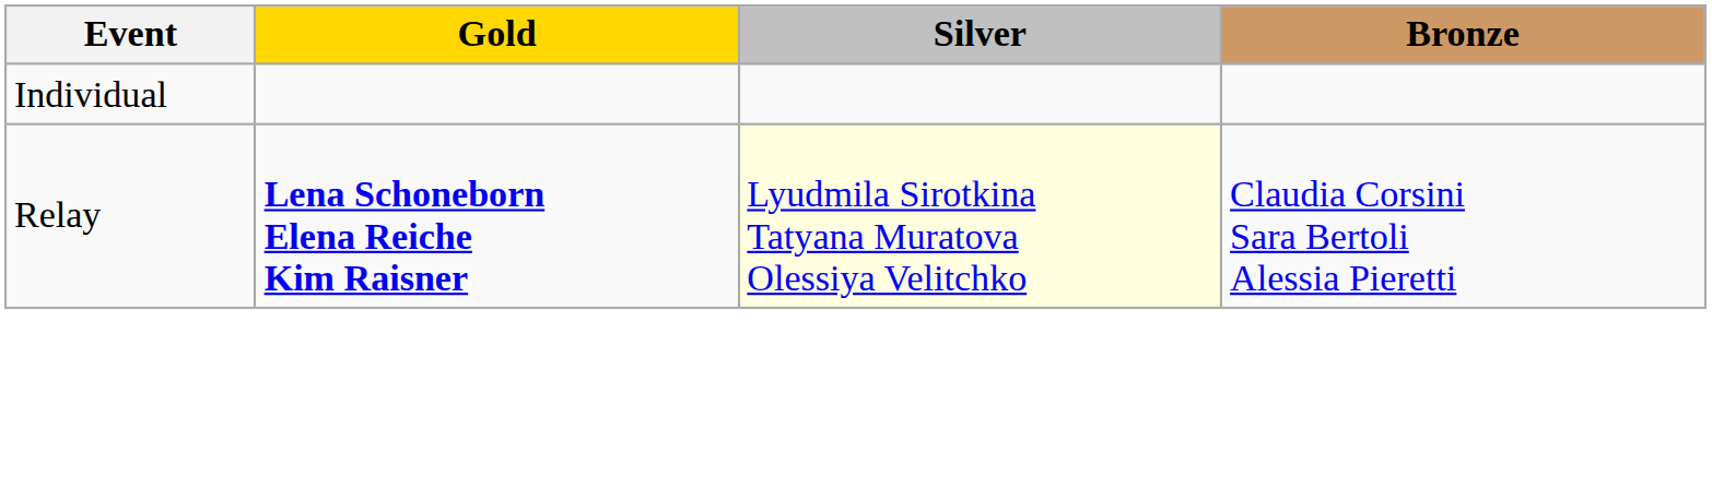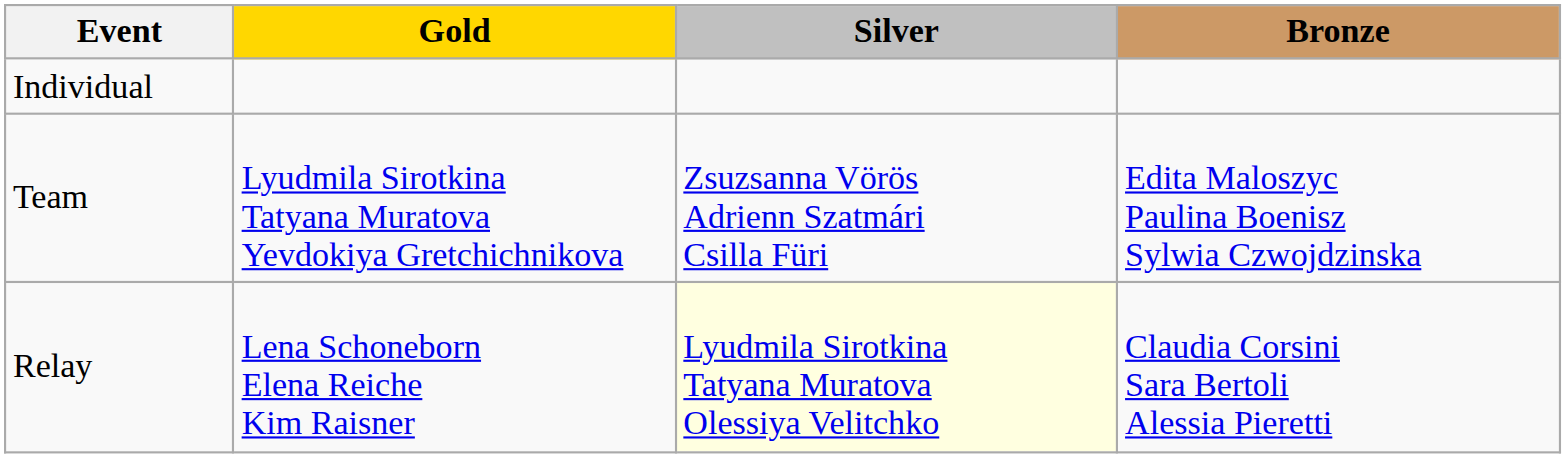 <table class="wikitable">
 <tr>
 <th width="100">Event</th>
 <th style="background-color:gold;" width="200"> Gold</th>
 <th style="background-color:silver;" width="200">Silver</th>
 <th style="background-color:#CC9966;" width="200"> Bronze</th>
 </tr>
 <tr>
 <td>Individual</td>
 <td></td>
 <td></td>
 <td></td>
 </tr>
 <tr>
+<td>Team</td>
+<td> <br> <a href='#'>Lyudmila Sirotkina </a> <br> <a href='#'>Tatyana Muratova</a><br> <a href='#'>Yevdokiya Gretchichnikova</a></td>
+<td> <br> <a href='#'>Zsuzsanna Vörös</a> <br> <a href='#'>Adrienn Szatmári</a><br> <a href='#'>Csilla Füri</a></td>
+<td> <br> <a href='#'>Edita Maloszyc</a> <br> <a href='#'>Paulina Boenisz</a><br> <a href='#'>Sylwia Czwojdzinska</a></td>
+</tr>
+<tr>
 <td>Relay</td>
-<td><strong> <br> <a href='#'>Lena Schoneborn</a> <br> <a href='#'>Elena Reiche</a> <br> <a href='#'>Kim Raisner</a></strong></td>
+<td> <br> <a href='#'>Lena Schoneborn</a> <br> <a href='#'>Elena Reiche</a> <br> <a href='#'>Kim Raisner</a></td>
 <td style="background: lightyellow;"> <br> <a href='#'>Lyudmila Sirotkina </a> <br> <a href='#'>Tatyana Muratova</a> <br> <a href='#'>Olessiya Velitchko</a></td>
 <td> <br> <a href='#'>Claudia Corsini </a> <br> <a href='#'>Sara Bertoli</a> <br> <a href='#'>Alessia Pieretti</a></td>
 </tr>
 </table>
